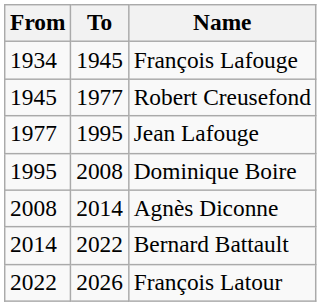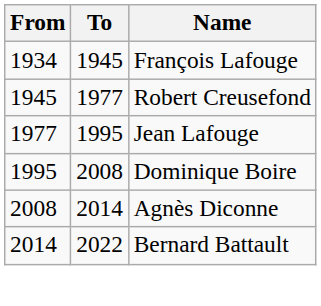 <table class="wikitable">
 <tr>
 <th>From</th>
 <th>To</th>
 <th>Name</th>
 </tr>
 <tr>
 <td>1934</td>
 <td>1945</td>
 <td>François Lafouge</td>
 </tr>
 <tr>
 <td>1945</td>
 <td>1977</td>
 <td>Robert Creusefond</td>
 </tr>
 <tr>
 <td>1977</td>
 <td>1995</td>
 <td>Jean Lafouge</td>
 </tr>
 <tr>
 <td>1995</td>
 <td>2008</td>
 <td>Dominique Boire</td>
 </tr>
 <tr>
 <td>2008</td>
 <td>2014</td>
 <td>Agnès Diconne</td>
 </tr>
 <tr>
 <td>2014</td>
 <td>2022</td>
 <td>Bernard Battault</td>
 </tr>
-<tr>
-<td>2022</td>
-<td>2026</td>
-<td>François Latour</td>
-</tr>
 </table>
